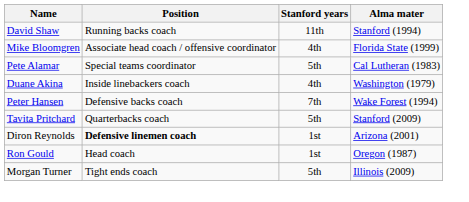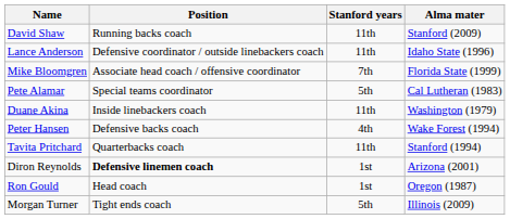 <table class="wikitable" border="1" style="font-size:90%;">
 <tr>
 <th>Name</th>
 <th>Position</th>
 <th>Stanford years</th>
 <th>Alma mater</th>
 </tr>
 <tr>
 <td><a href='#'>David Shaw</a></td>
 <td>Running backs coach</td>
 <td align=center>11th</td>
-<td><a href='#'>Stanford</a> (1994)</td>
+<td><a href='#'>Stanford</a> (2009)</td>
+</tr>
+<tr>
+<td><a href='#'>Lance Anderson</a></td>
+<td>Defensive coordinator / outside linebackers coach</td>
+<td align=center>11th</td>
+<td><a href='#'>Idaho State</a> (1996)</td>
 </tr>
 <tr>
 <td><a href='#'>Mike Bloomgren</a></td>
 <td>Associate head coach / offensive coordinator</td>
-<td align=center>4th</td>
+<td align=center>7th</td>
 <td><a href='#'>Florida State</a> (1999)</td>
 </tr>
 <tr>
 <td><a href='#'>Pete Alamar</a></td>
 <td>Special teams coordinator</td>
 <td align=center>5th</td>
 <td><a href='#'>Cal Lutheran</a> (1983)</td>
 </tr>
 <tr>
 <td><a href='#'>Duane Akina</a></td>
 <td>Inside linebackers coach</td>
-<td align=center>4th</td>
+<td align=center>11th</td>
 <td><a href='#'>Washington</a> (1979)</td>
 </tr>
 <tr>
 <td><a href='#'>Peter Hansen</a></td>
 <td>Defensive backs coach</td>
-<td align=center>7th</td>
+<td align=center>4th</td>
 <td><a href='#'>Wake Forest</a> (1994)</td>
 </tr>
 <tr>
 <td><a href='#'>Tavita Pritchard</a></td>
 <td>Quarterbacks coach</td>
-<td align=center>5th</td>
-<td><a href='#'>Stanford</a> (2009)</td>
+<td align=center>11th</td>
+<td><a href='#'>Stanford</a> (1994)</td>
 </tr>
 <tr>
 <td>Diron Reynolds</td>
 <td><strong>Defensive linemen coach</strong></td>
 <td align=center>1st</td>
 <td><a href='#'>Arizona</a> (2001)</td>
 </tr>
 <tr>
 <td><a href='#'>Ron Gould</a></td>
 <td>Head coach</td>
 <td align=center>1st</td>
 <td><a href='#'>Oregon</a> (1987)</td>
 </tr>
 <tr>
 <td>Morgan Turner</td>
 <td>Tight ends coach</td>
 <td align=center>5th</td>
 <td><a href='#'>Illinois</a> (2009)</td>
 </tr>
 </table>
